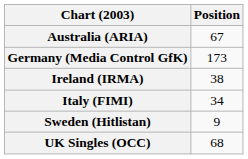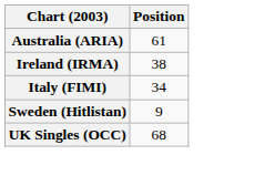 <table class="wikitable sortable plainrowheaders" style="text-align:center">
 <tr>
 <th scope="col">Chart (2003)</th>
 <th scope="col">Position</th>
 </tr>
 <tr>
 <th scope="row">Australia (ARIA)</th>
-<td>67</td>
-</tr>
-<tr>
-<th scope="row">Germany (Media Control GfK)</th>
-<td>173</td>
+<td>61</td>
 </tr>
 <tr>
 <th scope="row">Ireland (IRMA)</th>
 <td>38</td>
 </tr>
 <tr>
 <th scope="row">Italy (FIMI)</th>
 <td>34</td>
 </tr>
 <tr>
 <th scope="row">Sweden (Hitlistan)</th>
 <td>9</td>
 </tr>
 <tr>
 <th scope="row">UK Singles (OCC)</th>
 <td>68</td>
 </tr>
 </table>
